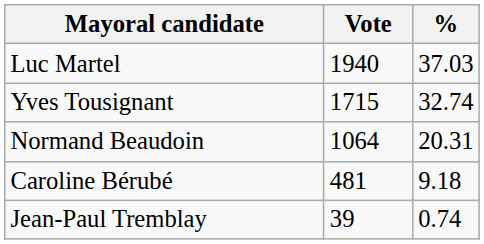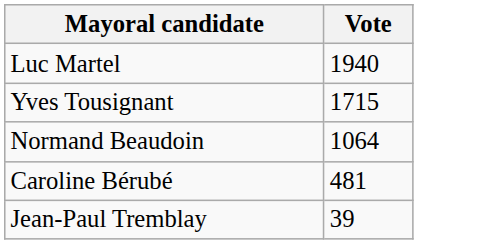 <table class="wikitable">
 <tr>
 <th bgcolor="#DDDDFF" width="200px">Mayoral candidate</th>
 <th bgcolor="#DDDDFF" width="50px">Vote</th>
-<th bgcolor="#DDDDFF" width="30px">%</th>
 </tr>
 <tr>
 <td>Luc Martel</td>
 <td>1940</td>
-<td>37.03</td>
 </tr>
 <tr>
 <td>Yves Tousignant</td>
 <td>1715</td>
-<td>32.74</td>
 </tr>
 <tr>
 <td>Normand Beaudoin</td>
 <td>1064</td>
-<td>20.31</td>
 </tr>
 <tr>
 <td>Caroline Bérubé</td>
 <td>481</td>
-<td>9.18</td>
 </tr>
 <tr>
 <td>Jean-Paul Tremblay</td>
 <td>39</td>
-<td>0.74</td>
 </tr>
 </table>
